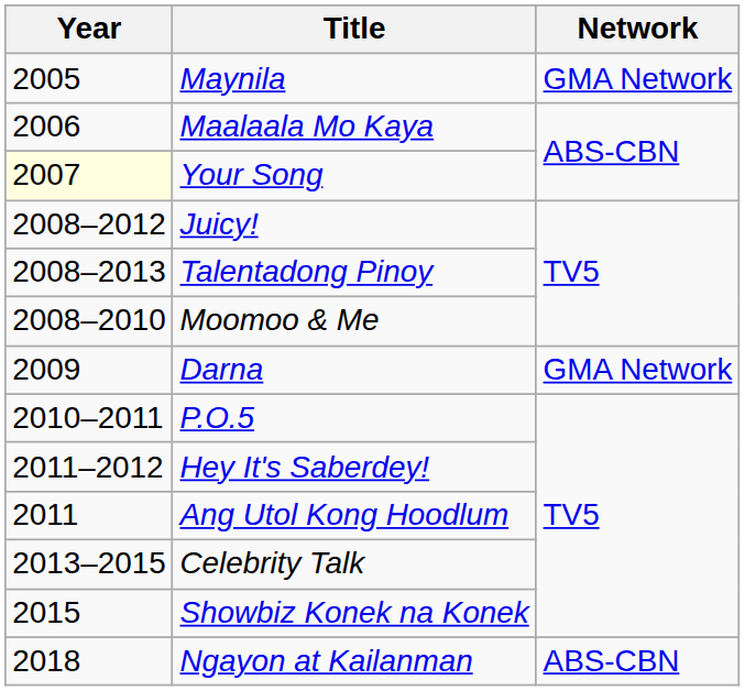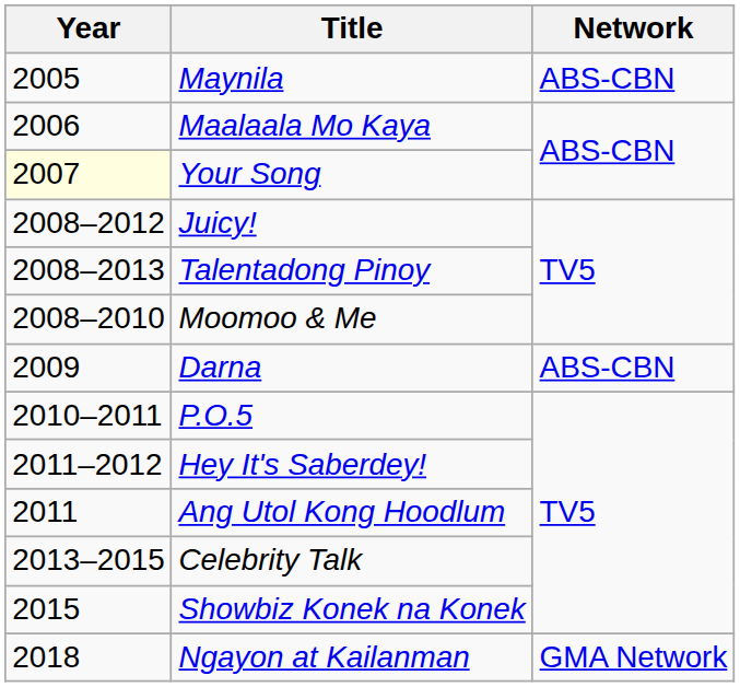 <table class="wikitable">
 <tr>
 <th>Year</th>
 <th>Title</th>
 <th>Network</th>
 </tr>
 <tr>
 <td>2005</td>
 <td><em><a href='#'>Maynila</a></em></td>
-<td><a href='#'>GMA Network</a></td>
+<td><a href='#'>ABS-CBN</a></td>
 </tr>
 <tr>
 <td>2006</td>
 <td><em><a href='#'>Maalaala Mo Kaya</a></em></td>
 <td rowspan="2"><a href='#'>ABS-CBN</a></td>
 </tr>
 <tr>
 <td style="background: lightyellow;">2007</td>
 <td><em><a href='#'>Your Song</a></em></td>
 </tr>
 <tr>
 <td>2008–2012</td>
 <td><em><a href='#'>Juicy!</a></em></td>
 <td rowspan="3"><a href='#'>TV5</a></td>
 </tr>
 <tr>
 <td>2008–2013</td>
 <td><em><a href='#'>Talentadong Pinoy</a></em></td>
 </tr>
 <tr>
 <td>2008–2010</td>
 <td><em>Moomoo & Me</em></td>
 </tr>
 <tr>
 <td>2009</td>
 <td><em><a href='#'>Darna</a></em></td>
-<td><a href='#'>GMA Network</a></td>
+<td><a href='#'>ABS-CBN</a></td>
 </tr>
 <tr>
 <td>2010–2011</td>
 <td><em><a href='#'>P.O.5</a></em></td>
 <td rowspan="5"><a href='#'>TV5</a></td>
 </tr>
 <tr>
 <td>2011–2012</td>
 <td><em><a href='#'>Hey It's Saberdey!</a></em></td>
 </tr>
 <tr>
 <td>2011</td>
 <td><em><a href='#'>Ang Utol Kong Hoodlum</a></em></td>
 </tr>
 <tr>
 <td>2013–2015</td>
 <td><em>Celebrity Talk</em></td>
 </tr>
 <tr>
 <td>2015</td>
 <td><em><a href='#'>Showbiz Konek na Konek</a></em></td>
 </tr>
 <tr>
 <td>2018</td>
 <td><em><a href='#'>Ngayon at Kailanman</a></em></td>
-<td><a href='#'>ABS-CBN</a></td>
+<td><a href='#'>GMA Network</a></td>
 </tr>
 </table>
